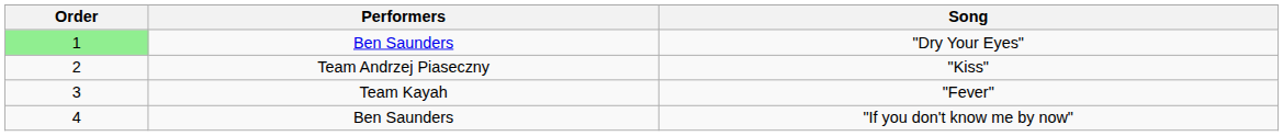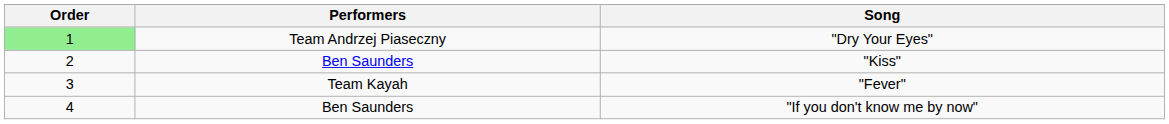 <table class="wikitable" style="text-align:center; width:65%;">
 <tr>
 </tr>
 <tr>
 <th>Order</th>
 <th>Performers</th>
 <th>Song</th>
 </tr>
 <tr>
 <td style="background: lightgreen;">1</td>
-<td><a href='#'>Ben Saunders</a></td>
+<td>Team Andrzej Piaseczny</td>
 <td>"Dry Your Eyes"</td>
 </tr>
 <tr>
 <td>2</td>
-<td>Team Andrzej Piaseczny</td>
+<td><a href='#'>Ben Saunders</a></td>
 <td>"Kiss"</td>
 </tr>
 <tr>
 <td>3</td>
 <td>Team Kayah</td>
 <td>"Fever"</td>
 </tr>
 <tr>
 <td>4</td>
 <td>Ben Saunders</td>
 <td>"If you don't know me by now"</td>
 </tr>
 </table>
